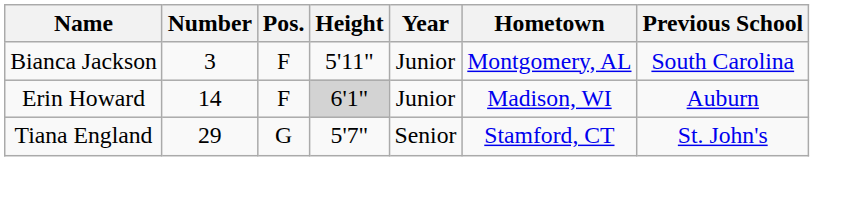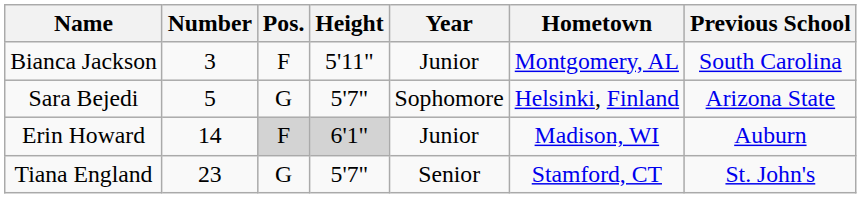 <table class="wikitable sortable" border="1" style="text-align: center;">
 <tr>
 <th>Name</th>
 <th>Number</th>
 <th>Pos.</th>
 <th>Height</th>
 <th>Year</th>
 <th>Hometown</th>
 <th class="unsortable">Previous School</th>
 </tr>
 <tr>
 <td>Bianca Jackson</td>
 <td>3</td>
 <td>F</td>
 <td>5'11"</td>
 <td> Junior</td>
 <td><a href='#'>Montgomery, AL</a></td>
 <td><a href='#'>South Carolina</a></td>
 </tr>
 <tr>
+<td>Sara Bejedi</td>
+<td>5</td>
+<td>G</td>
+<td>5'7"</td>
+<td>Sophomore</td>
+<td><a href='#'>Helsinki</a>, <a href='#'>Finland</a></td>
+<td><a href='#'>Arizona State</a></td>
+</tr>
+<tr>
 <td>Erin Howard</td>
 <td>14</td>
-<td>F</td>
+<td style="background: lightgrey;">F</td>
 <td style="background: lightgrey;">6'1"</td>
 <td>Junior</td>
 <td><a href='#'>Madison, WI</a></td>
 <td><a href='#'>Auburn</a></td>
 </tr>
 <tr>
 <td>Tiana England</td>
-<td>29</td>
+<td>23</td>
 <td>G</td>
 <td>5'7"</td>
 <td> Senior</td>
 <td><a href='#'>Stamford, CT</a></td>
 <td><a href='#'>St. John's</a></td>
 </tr>
 </table>
